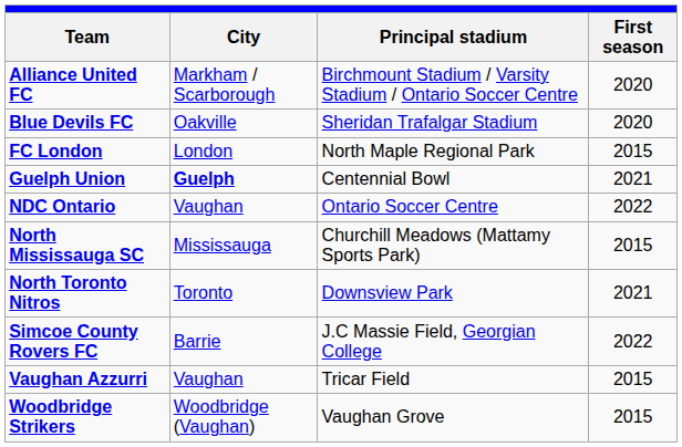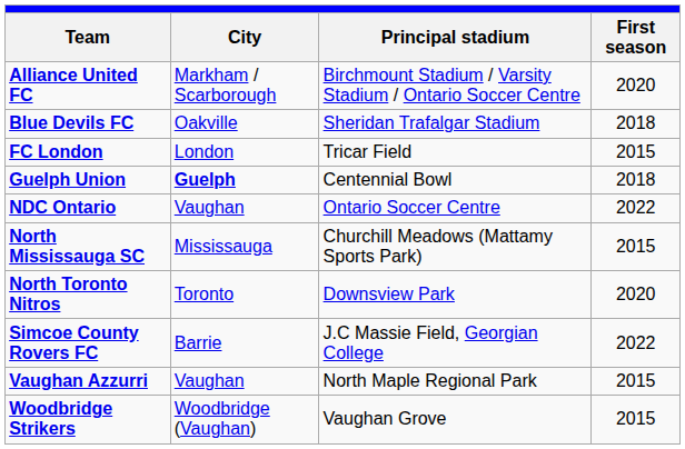 <table class="wikitable sortable">
 <tr>
 <th style="background:blue" colspan="6"></th>
 </tr>
 <tr>
 <th>Team</th>
 <th>City</th>
 <th>Principal stadium</th>
 <th>First season</th>
 </tr>
 <tr>
 <td><strong><a href='#'>Alliance United FC</a></strong></td>
 <td><a href='#'>Markham</a> / <a href='#'>Scarborough</a></td>
 <td><a href='#'>Birchmount Stadium</a> / <a href='#'>Varsity Stadium</a> / <a href='#'>Ontario Soccer Centre</a></td>
 <td align=center>2020</td>
 </tr>
 <tr>
 <td><strong><a href='#'>Blue Devils FC</a></strong></td>
 <td><a href='#'>Oakville</a></td>
 <td><a href='#'>Sheridan Trafalgar Stadium</a></td>
-<td align=center>2020</td>
+<td align=center>2018</td>
 </tr>
 <tr>
 <td><strong><a href='#'>FC London</a></strong></td>
 <td><a href='#'>London</a></td>
-<td>North Maple Regional Park</td>
+<td>Tricar Field</td>
 <td align=center>2015</td>
 </tr>
 <tr>
 <td><strong><a href='#'>Guelph Union</a></strong></td>
 <td><strong><a href='#'>Guelph</a></strong></td>
 <td>Centennial Bowl</td>
-<td align=center>2021</td>
+<td align=center>2018</td>
 </tr>
 <tr>
 <td><strong><a href='#'>NDC Ontario</a></strong></td>
 <td><a href='#'>Vaughan</a></td>
 <td><a href='#'>Ontario Soccer Centre</a></td>
 <td align=center>2022</td>
 </tr>
 <tr>
 <td><strong><a href='#'>North Mississauga SC</a></strong></td>
 <td><a href='#'>Mississauga</a></td>
 <td>Churchill Meadows (Mattamy Sports Park)</td>
 <td align=center>2015</td>
 </tr>
 <tr>
 <td><strong><a href='#'>North Toronto Nitros</a></strong></td>
 <td><a href='#'>Toronto</a></td>
 <td><a href='#'>Downsview Park</a></td>
-<td align="center">2021</td>
+<td align="center">2020</td>
 </tr>
 <tr>
 <td><strong><a href='#'>Simcoe County Rovers FC</a></strong></td>
 <td><a href='#'>Barrie</a></td>
 <td>J.C Massie Field, <a href='#'>Georgian College</a></td>
 <td align=center>2022</td>
 </tr>
 <tr>
 <td><strong><a href='#'>Vaughan Azzurri</a></strong></td>
 <td><a href='#'>Vaughan</a></td>
-<td>Tricar Field</td>
+<td>North Maple Regional Park</td>
 <td align=center>2015</td>
 </tr>
 <tr>
 <td><strong><a href='#'>Woodbridge Strikers</a></strong></td>
 <td><a href='#'>Woodbridge</a> (<a href='#'>Vaughan</a>)</td>
 <td>Vaughan Grove</td>
 <td align=center>2015</td>
 </tr>
 <tr>
 </tr>
 </table>
